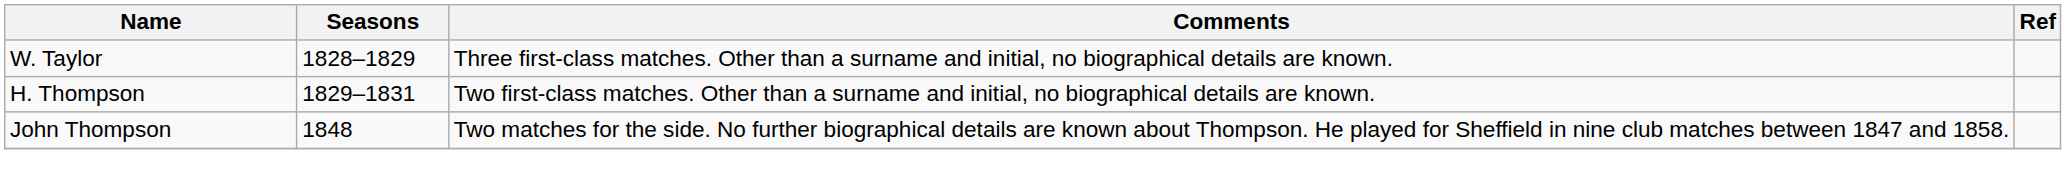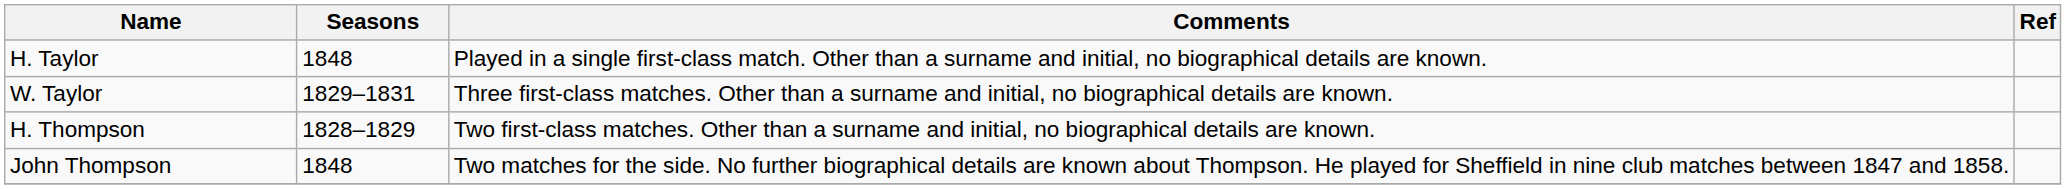 <table class="wikitable">
 <tr>
 <th style="width:200px">Name</th>
 <th style="width: 100px">Seasons</th>
 <th>Comments</th>
 <th>Ref</th>
 </tr>
 <tr>
+<td>H. Taylor</td>
+<td>1848</td>
+<td>Played in a single first-class match. Other than a surname and initial, no biographical details are known.</td>
+<td></td>
+</tr>
+<tr>
 <td>W. Taylor</td>
-<td>1828–1829</td>
+<td>1829–1831</td>
 <td>Three first-class matches. Other than a surname and initial, no biographical details are known.</td>
 <td></td>
 </tr>
 <tr>
 <td>H. Thompson</td>
-<td>1829–1831</td>
+<td>1828–1829</td>
 <td>Two first-class matches. Other than a surname and initial, no biographical details are known.</td>
 <td></td>
 </tr>
 <tr>
 <td>John Thompson</td>
 <td>1848</td>
 <td>Two matches for the side. No further biographical details are known about Thompson. He played for Sheffield in nine club matches between 1847 and 1858.</td>
 <td></td>
 </tr>
 <tr>
 </tr>
 </table>
